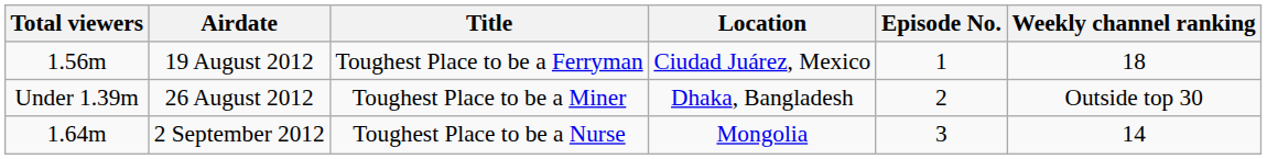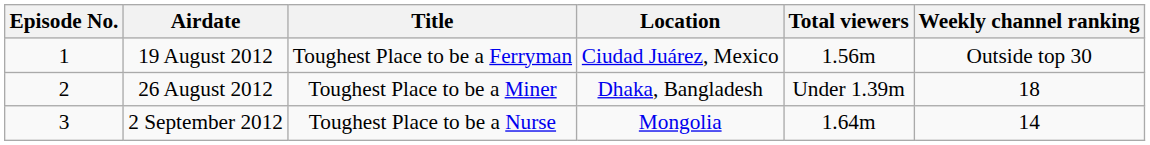 <table class="wikitable" style="text-align:center;">
 <tr>
-<th>Total viewers</th>
+<th>Episode No.</th>
 <th>Airdate</th>
 <th>Title</th>
 <th>Location</th>
-<th>Episode No.</th>
+<th>Total viewers</th>
 <th>Weekly channel ranking</th>
 </tr>
 <tr>
-<td>1.56m</td>
+<td>1</td>
 <td>19 August 2012</td>
 <td>Toughest Place to be a <a href='#'>Ferryman</a></td>
 <td><a href='#'>Ciudad Juárez</a>, Mexico</td>
-<td>1</td>
+<td>1.56m</td>
+<td>Outside top 30</td>
+</tr>
+<tr>
+<td>2</td>
+<td>26 August 2012</td>
+<td>Toughest Place to be a <a href='#'>Miner</a></td>
+<td><a href='#'>Dhaka</a>, Bangladesh</td>
+<td>Under 1.39m</td>
 <td>18</td>
 </tr>
 <tr>
-<td>Under 1.39m</td>
-<td>26 August 2012</td>
-<td>Toughest Place to be a <a href='#'>Miner</a></td>
-<td><a href='#'>Dhaka</a>, Bangladesh</td>
-<td>2</td>
-<td>Outside top 30</td>
-</tr>
-<tr>
-<td>1.64m</td>
+<td>3</td>
 <td>2 September 2012</td>
 <td>Toughest Place to be a <a href='#'>Nurse</a></td>
 <td><a href='#'>Mongolia</a></td>
-<td>3</td>
+<td>1.64m</td>
 <td>14</td>
 </tr>
 </table>
